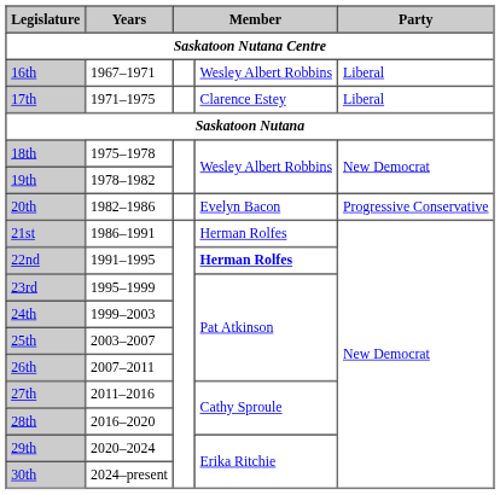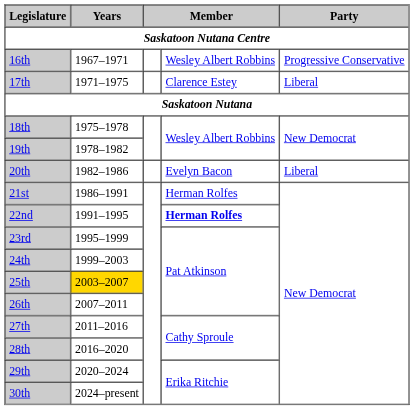 <table border=1 cellpadding=5 cellspacing=0>
 <tr bgcolor="CCCCCC">
 <th>Legislature</th>
 <th>Years</th>
 <th colspan="2">Member</th>
 <th>Party</th>
 </tr>
 <tr>
 <td colspan="5" align="center"><strong><em>Saskatoon Nutana Centre</em></strong></td>
 </tr>
 <tr>
 <td bgcolor="CCCCCC"><a href='#'>16th</a></td>
 <td>1967–1971</td>
 <td>   </td>
 <td><a href='#'>Wesley Albert Robbins</a></td>
-<td><a href='#'>Liberal</a></td>
+<td><a href='#'>Progressive Conservative</a></td>
 </tr>
 <tr>
 <td bgcolor="CCCCCC"><a href='#'>17th</a></td>
 <td>1971–1975</td>
 <td>   </td>
 <td><a href='#'>Clarence Estey</a></td>
 <td><a href='#'>Liberal</a></td>
 </tr>
 <tr>
 <td colspan="5" align="center"><strong><em>Saskatoon Nutana</em></strong></td>
 </tr>
 <tr>
 <td bgcolor="CCCCCC"><a href='#'>18th</a></td>
 <td>1975–1978</td>
 <td rowspan="2" >   </td>
 <td rowspan="2"><a href='#'>Wesley Albert Robbins</a></td>
 <td rowspan="2"><a href='#'>New Democrat</a></td>
 </tr>
 <tr>
 <td bgcolor="CCCCCC"><a href='#'>19th</a></td>
 <td>1978–1982</td>
 </tr>
 <tr>
 <td bgcolor="CCCCCC"><a href='#'>20th</a></td>
 <td>1982–1986</td>
 <td>   </td>
 <td><a href='#'>Evelyn Bacon</a></td>
-<td><a href='#'>Progressive Conservative</a></td>
+<td><a href='#'>Liberal</a></td>
 </tr>
 <tr>
 <td bgcolor="CCCCCC"><a href='#'>21st</a></td>
 <td>1986–1991</td>
 <td rowspan="10" >   </td>
 <td><a href='#'>Herman Rolfes</a></td>
 <td rowspan="10"><a href='#'>New Democrat</a></td>
 </tr>
 <tr>
 <td bgcolor="CCCCCC"><a href='#'>22nd</a></td>
 <td>1991–1995</td>
 <td><strong><a href='#'>Herman Rolfes</a></strong></td>
 </tr>
 <tr>
 <td bgcolor="CCCCCC"><a href='#'>23rd</a></td>
 <td>1995–1999</td>
 <td rowspan="4"><a href='#'>Pat Atkinson</a></td>
 </tr>
 <tr>
 <td bgcolor="CCCCCC"><a href='#'>24th</a></td>
 <td>1999–2003</td>
 </tr>
 <tr>
 <td bgcolor="CCCCCC"><a href='#'>25th</a></td>
-<td>2003–2007</td>
+<td style="background: gold;">2003–2007</td>
 </tr>
 <tr>
 <td bgcolor="CCCCCC"><a href='#'>26th</a></td>
 <td>2007–2011</td>
 </tr>
 <tr>
 <td bgcolor="CCCCCC"><a href='#'>27th</a></td>
 <td>2011–2016</td>
 <td rowspan="2"><a href='#'>Cathy Sproule</a></td>
 </tr>
 <tr>
 <td bgcolor="CCCCCC"><a href='#'>28th</a></td>
 <td>2016–2020</td>
 </tr>
 <tr>
 <td bgcolor="CCCCCC"><a href='#'>29th</a></td>
 <td>2020–2024</td>
 <td rowspan="2"><a href='#'>Erika Ritchie</a></td>
 </tr>
 <tr>
 <td bgcolor="CCCCCC"><a href='#'>30th</a></td>
 <td>2024–present</td>
 </tr>
 </table>
